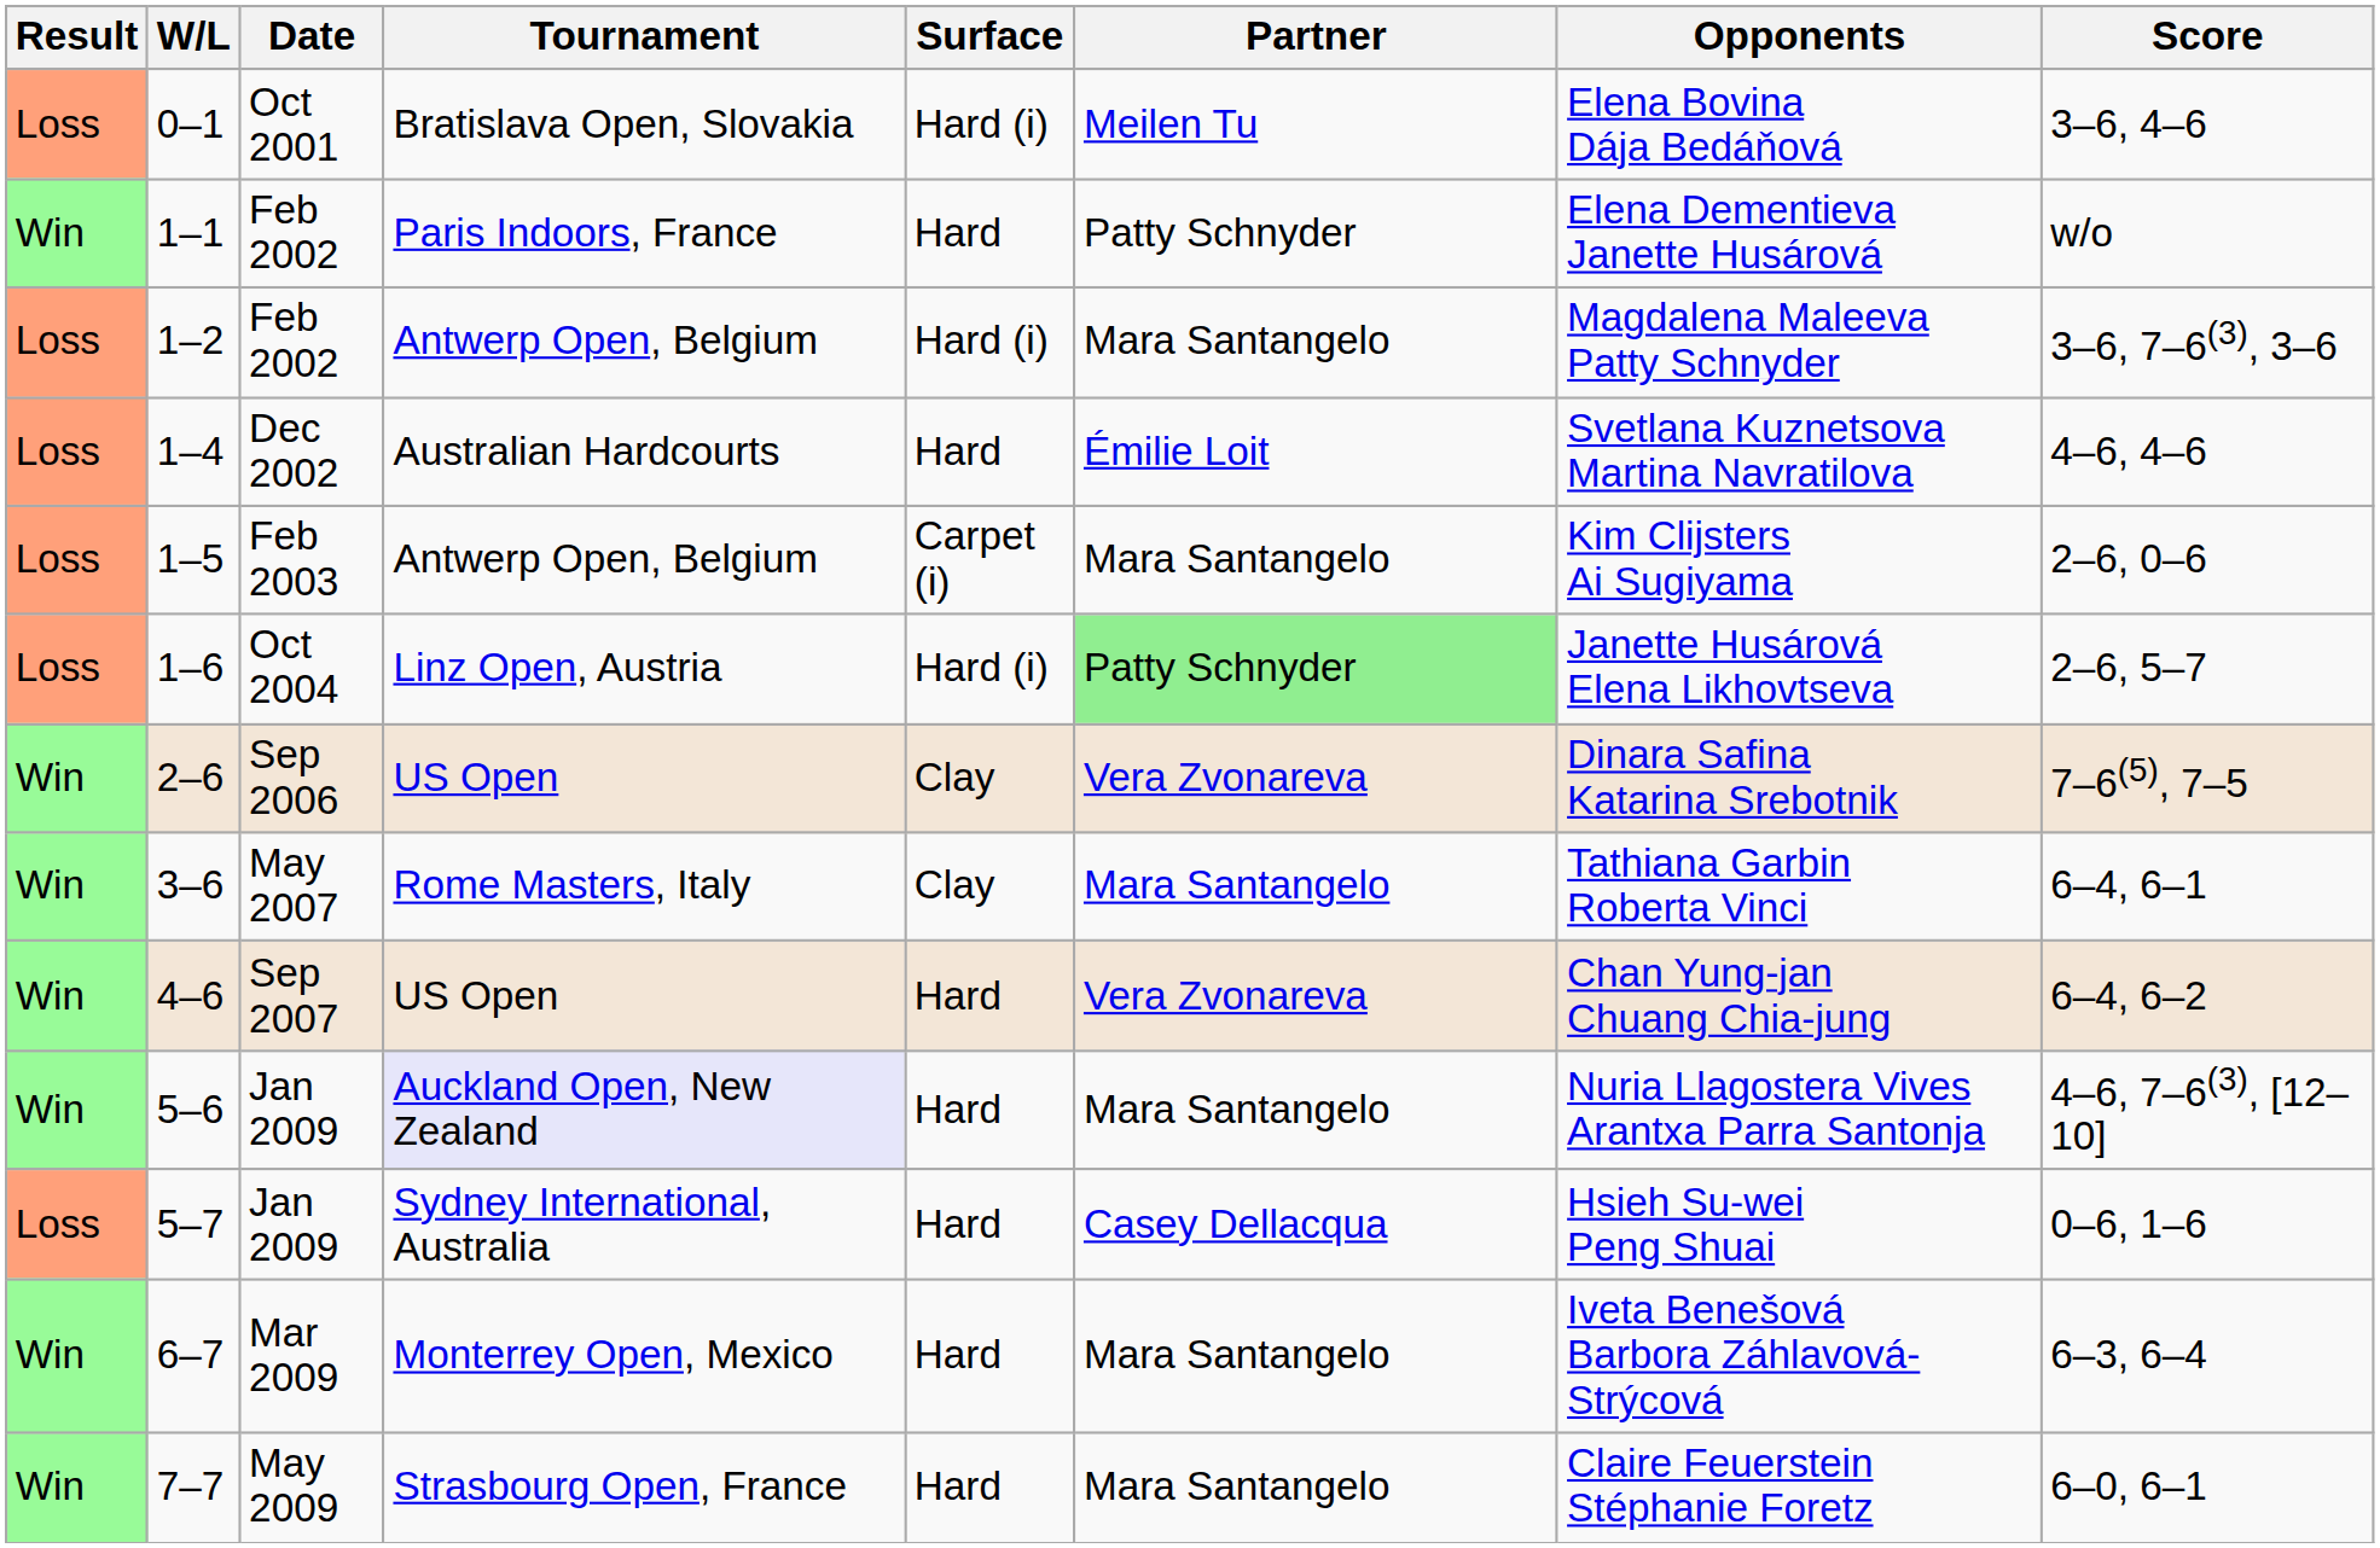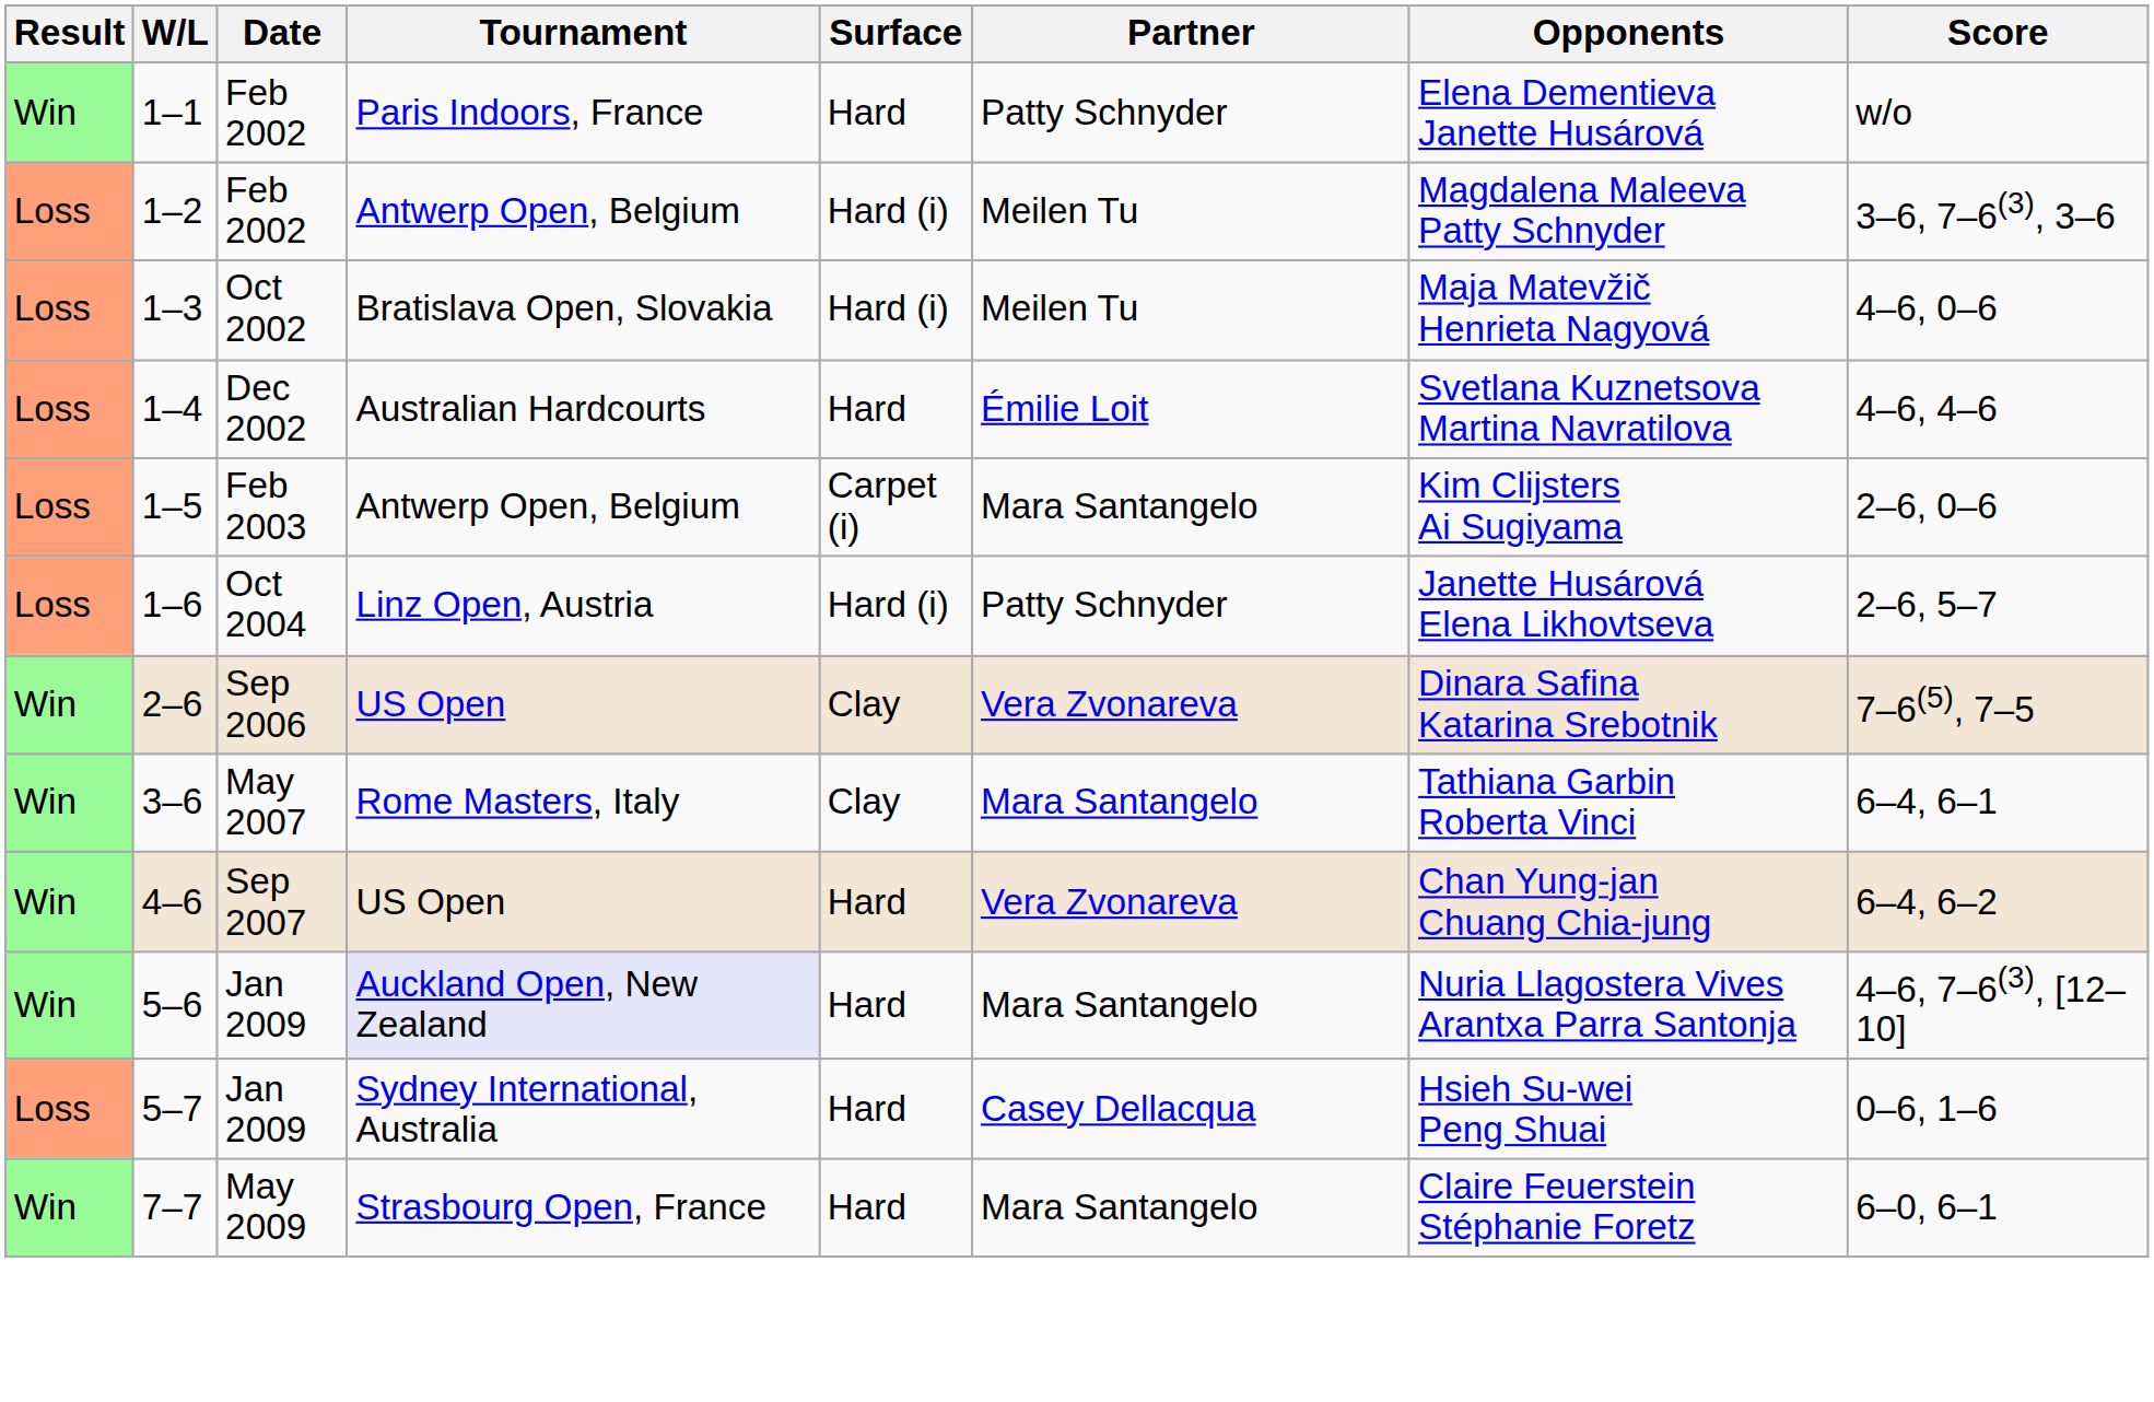 <table class="sortable wikitable">
 <tr>
 <th>Result</th>
 <th style="width:28px" class="unsortable">W/L</th>
 <th style="width:50px">Date</th>
 <th style="width:200px">Tournament</th>
 <th style="width:60px">Surface</th>
 <th style="width:185px">Partner</th>
 <th style="width:185px">Opponents</th>
 <th style="width:125px" class="unsortable">Score</th>
-</tr>
-<tr>
-<td style="background:#ffa07a;">Loss</td>
-<td>0–1</td>
-<td>Oct 2001</td>
-<td>Bratislava Open, Slovakia</td>
-<td>Hard (i)</td>
-<td> <a href='#'>Meilen Tu</a></td>
-<td> <a href='#'>Elena Bovina</a> <br>  <a href='#'>Dája Bedáňová</a></td>
-<td>3–6, 4–6</td>
 </tr>
 <tr>
 <td style="background:#98fb98;">Win</td>
 <td>1–1</td>
 <td>Feb 2002</td>
 <td><a href='#'>Paris Indoors</a>, France</td>
 <td>Hard</td>
 <td> Patty Schnyder</td>
 <td> <a href='#'>Elena Dementieva</a> <br>  <a href='#'>Janette Husárová</a></td>
 <td>w/o</td>
 </tr>
 <tr>
 <td style="background:#ffa07a;">Loss</td>
 <td>1–2</td>
 <td>Feb 2002</td>
 <td><a href='#'>Antwerp Open</a>, Belgium</td>
 <td>Hard (i)</td>
-<td> Mara Santangelo</td>
+<td> Meilen Tu</td>
 <td> <a href='#'>Magdalena Maleeva</a> <br>  <a href='#'>Patty Schnyder</a></td>
 <td>3–6, 7–6<sup>(3)</sup>, 3–6</td>
+</tr>
+<tr>
+<td style="background:#ffa07a;">Loss</td>
+<td>1–3</td>
+<td>Oct 2002</td>
+<td>Bratislava Open, Slovakia</td>
+<td>Hard (i)</td>
+<td> Meilen Tu</td>
+<td> <a href='#'>Maja Matevžič</a> <br>  <a href='#'>Henrieta Nagyová</a></td>
+<td>4–6, 0–6</td>
 </tr>
 <tr>
 <td style="background:#ffa07a;">Loss</td>
 <td>1–4</td>
 <td>Dec 2002</td>
 <td>Australian Hardcourts</td>
 <td>Hard</td>
 <td> <a href='#'>Émilie Loit</a></td>
 <td> <a href='#'>Svetlana Kuznetsova</a> <br>  <a href='#'>Martina Navratilova</a></td>
 <td>4–6, 4–6</td>
 </tr>
 <tr>
 <td style="background:#ffa07a;">Loss</td>
 <td>1–5</td>
 <td>Feb 2003</td>
 <td>Antwerp Open, Belgium</td>
 <td>Carpet (i)</td>
 <td> Mara Santangelo</td>
 <td> <a href='#'>Kim Clijsters</a> <br>  <a href='#'>Ai Sugiyama</a></td>
 <td>2–6, 0–6</td>
 </tr>
 <tr>
 <td style="background:#ffa07a;">Loss</td>
 <td>1–6</td>
 <td>Oct 2004</td>
 <td><a href='#'>Linz Open</a>, Austria</td>
 <td>Hard (i)</td>
-<td style="background: lightgreen;"> Patty Schnyder</td>
+<td> Patty Schnyder</td>
 <td> <a href='#'>Janette Husárová</a> <br>  <a href='#'>Elena Likhovtseva</a></td>
 <td>2–6, 5–7</td>
 </tr>
 <tr bgcolor=f3e6d7>
 <td style="background:#98fb98;">Win</td>
 <td>2–6</td>
 <td>Sep 2006</td>
 <td><a href='#'>US Open</a></td>
 <td>Clay</td>
 <td> <a href='#'>Vera Zvonareva</a></td>
 <td> <a href='#'>Dinara Safina</a> <br>  <a href='#'>Katarina Srebotnik</a></td>
 <td>7–6<sup>(5)</sup>, 7–5</td>
 </tr>
 <tr>
 <td style="background:#98fb98;">Win</td>
 <td>3–6</td>
 <td>May 2007</td>
 <td><a href='#'>Rome Masters</a>, Italy</td>
 <td>Clay</td>
 <td> <a href='#'>Mara Santangelo</a></td>
 <td> <a href='#'>Tathiana Garbin</a> <br>  <a href='#'>Roberta Vinci</a></td>
 <td>6–4, 6–1</td>
 </tr>
 <tr bgcolor=f3e6d7>
 <td style="background:#98fb98;">Win</td>
 <td>4–6</td>
 <td>Sep 2007</td>
 <td>US Open</td>
 <td>Hard</td>
 <td> <a href='#'>Vera Zvonareva</a></td>
 <td> <a href='#'>Chan Yung-jan</a> <br>  <a href='#'>Chuang Chia-jung</a></td>
 <td>6–4, 6–2</td>
 </tr>
 <tr>
 <td style="background:#98fb98;">Win</td>
 <td>5–6</td>
 <td>Jan 2009</td>
 <td style="background: lavender;"><a href='#'>Auckland Open</a>, New Zealand</td>
 <td>Hard</td>
 <td> Mara Santangelo</td>
 <td> <a href='#'>Nuria Llagostera Vives</a> <br>  <a href='#'>Arantxa Parra Santonja</a></td>
 <td>4–6, 7–6<sup>(3)</sup>, [12–10]</td>
 </tr>
 <tr>
 <td style="background:#ffa07a;">Loss</td>
 <td>5–7</td>
 <td>Jan 2009</td>
 <td><a href='#'>Sydney International</a>, Australia</td>
 <td>Hard</td>
 <td> <a href='#'>Casey Dellacqua</a></td>
 <td> <a href='#'>Hsieh Su-wei</a> <br>  <a href='#'>Peng Shuai</a></td>
 <td>0–6, 1–6</td>
 </tr>
 <tr>
 <td style="background:#98fb98;">Win</td>
-<td>6–7</td>
-<td>Mar 2009</td>
-<td><a href='#'>Monterrey Open</a>, Mexico</td>
-<td>Hard</td>
-<td> Mara Santangelo</td>
-<td> <a href='#'>Iveta Benešová</a> <br>  <a href='#'>Barbora Záhlavová-Strýcová</a></td>
-<td>6–3, 6–4</td>
-</tr>
-<tr>
-<td style="background:#98fb98;">Win</td>
 <td>7–7</td>
 <td>May 2009</td>
 <td><a href='#'>Strasbourg Open</a>, France</td>
 <td>Hard</td>
 <td> Mara Santangelo</td>
 <td> <a href='#'>Claire Feuerstein</a> <br>  <a href='#'>Stéphanie Foretz</a></td>
 <td>6–0, 6–1</td>
 </tr>
 </table>
